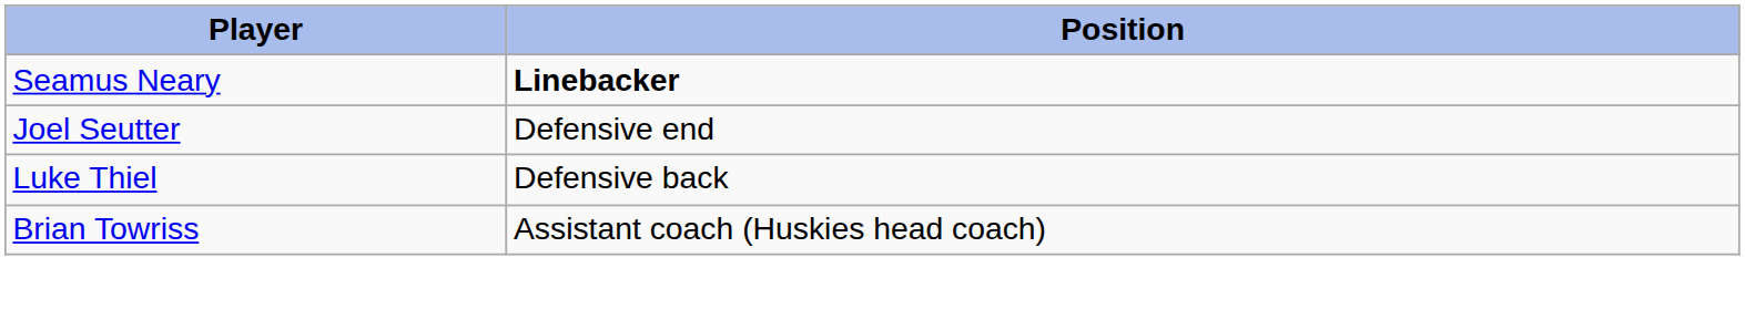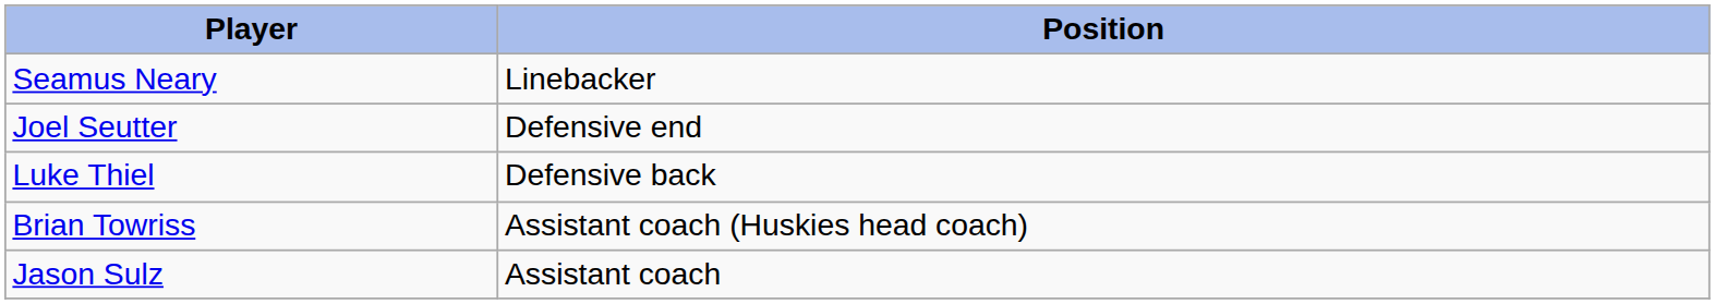 <table class="wikitable" style="width: 100%">
 <tr>
 <th style="background:#A8BDEC;">Player</th>
 <th style="background:#A8BDEC;">Position</th>
 </tr>
 <tr>
 <td><a href='#'>Seamus Neary</a></td>
-<td><strong>Linebacker</strong></td>
+<td>Linebacker</td>
 </tr>
 <tr>
 <td><a href='#'>Joel Seutter</a></td>
 <td>Defensive end</td>
 </tr>
 <tr>
 <td><a href='#'>Luke Thiel</a></td>
 <td>Defensive back</td>
 </tr>
 <tr>
 <td><a href='#'>Brian Towriss</a></td>
 <td>Assistant coach (Huskies head coach)</td>
 </tr>
+<tr>
+<td><a href='#'>Jason Sulz</a></td>
+<td>Assistant coach</td>
+</tr>
 </table>
